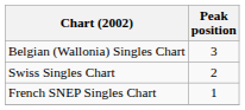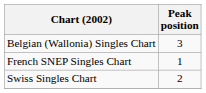 <table class="wikitable sortable">
 <tr>
 <th>Chart (2002)</th>
 <th>Peak<br>position</th>
 </tr>
 <tr>
 <td>Belgian (Wallonia) Singles Chart</td>
 <td align="center">3</td>
 </tr>
 <tr>
+<td>French SNEP Singles Chart</td>
+<td align="center">1</td>
+</tr>
+<tr>
 <td>Swiss Singles Chart</td>
 <td align="center">2</td>
 </tr>
 <tr>
-<td>French SNEP Singles Chart</td>
-<td align="center">1</td>
-</tr>
-<tr>
 </tr>
 </table>
